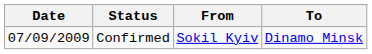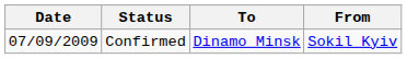 <table class=wikitable>
 <tr>
 <th>Date</th>
 <th>Status</th>
+<th>To</th>
 <th>From</th>
-<th>To</th>
 </tr>
 <tr>
 <td>07/09/2009</td>
 <td>Confirmed</td>
+<td><a href='#'>Dinamo Minsk</a></td>
 <td><a href='#'>Sokil Kyiv</a></td>
-<td><a href='#'>Dinamo Minsk</a></td>
 </tr>
 </table>
